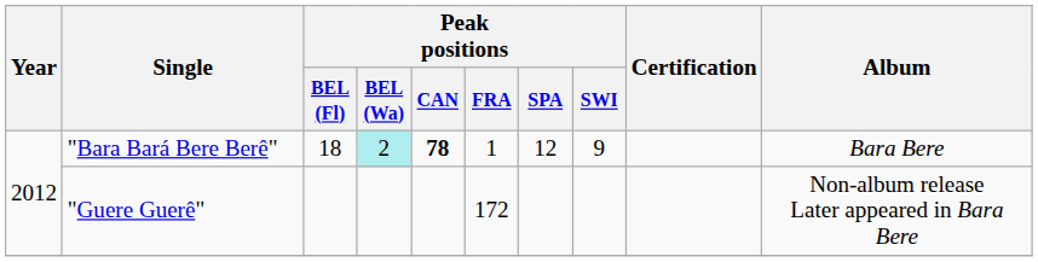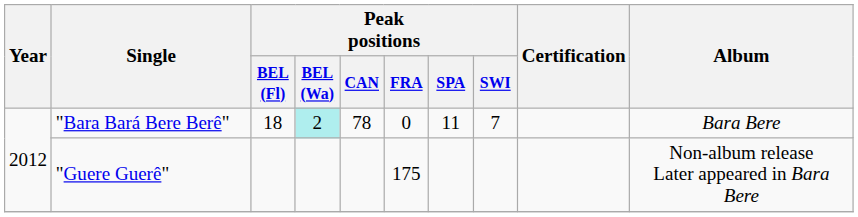 <table class="wikitable">
 <tr>
 <th align="center" rowspan="2">Year</th>
 <th align="center" rowspan="2" width="160">Single</th>
 <th align="center" colspan="6" width="40">Peak<br>positions</th>
 <th align="center" rowspan="2" width="70">Certification</th>
 <th align="center" rowspan="2" width="180">Album</th>
 </tr>
 <tr>
 <th width="30"><small><a href='#'>BEL <br>(Fl)</a></small><br></th>
 <th width="30"><small><a href='#'>BEL <br>(Wa)</a></small><br></th>
 <th width="30"><small><a href='#'>CAN</a></small></th>
 <th width="30"><small><a href='#'>FRA</a></small><br></th>
 <th width="30"><small><a href='#'>SPA</a></small></th>
 <th width="30"><small><a href='#'>SWI</a></small><br></th>
 </tr>
 <tr>
 <td align="center" rowspan="2">2012</td>
 <td>"<a href='#'>Bara Bará Bere Berê</a>"</td>
 <td align="center">18</td>
 <td align="center" style="background: paleturquoise;">2</td>
-<td align="center"><strong>78</strong></td>
-<td align="center">1</td>
-<td align="center">12</td>
-<td align="center">9</td>
+<td align="center">78</td>
+<td align="center">0</td>
+<td align="center">11</td>
+<td align="center">7</td>
 <td align="center"></td>
 <td align="center" rowspan="1"><em>Bara Bere</em></td>
 </tr>
 <tr>
 <td>"<a href='#'>Guere Guerê</a>"</td>
 <td align="center"></td>
 <td align="center"></td>
 <td align="center"></td>
-<td align="center">172</td>
+<td align="center">175</td>
 <td align="center"></td>
 <td align="center"></td>
 <td align="center"></td>
 <td align="center" rowspan="1">Non-album release <br>Later appeared in <em>Bara Bere</em></td>
 </tr>
 <tr>
 </tr>
 </table>
